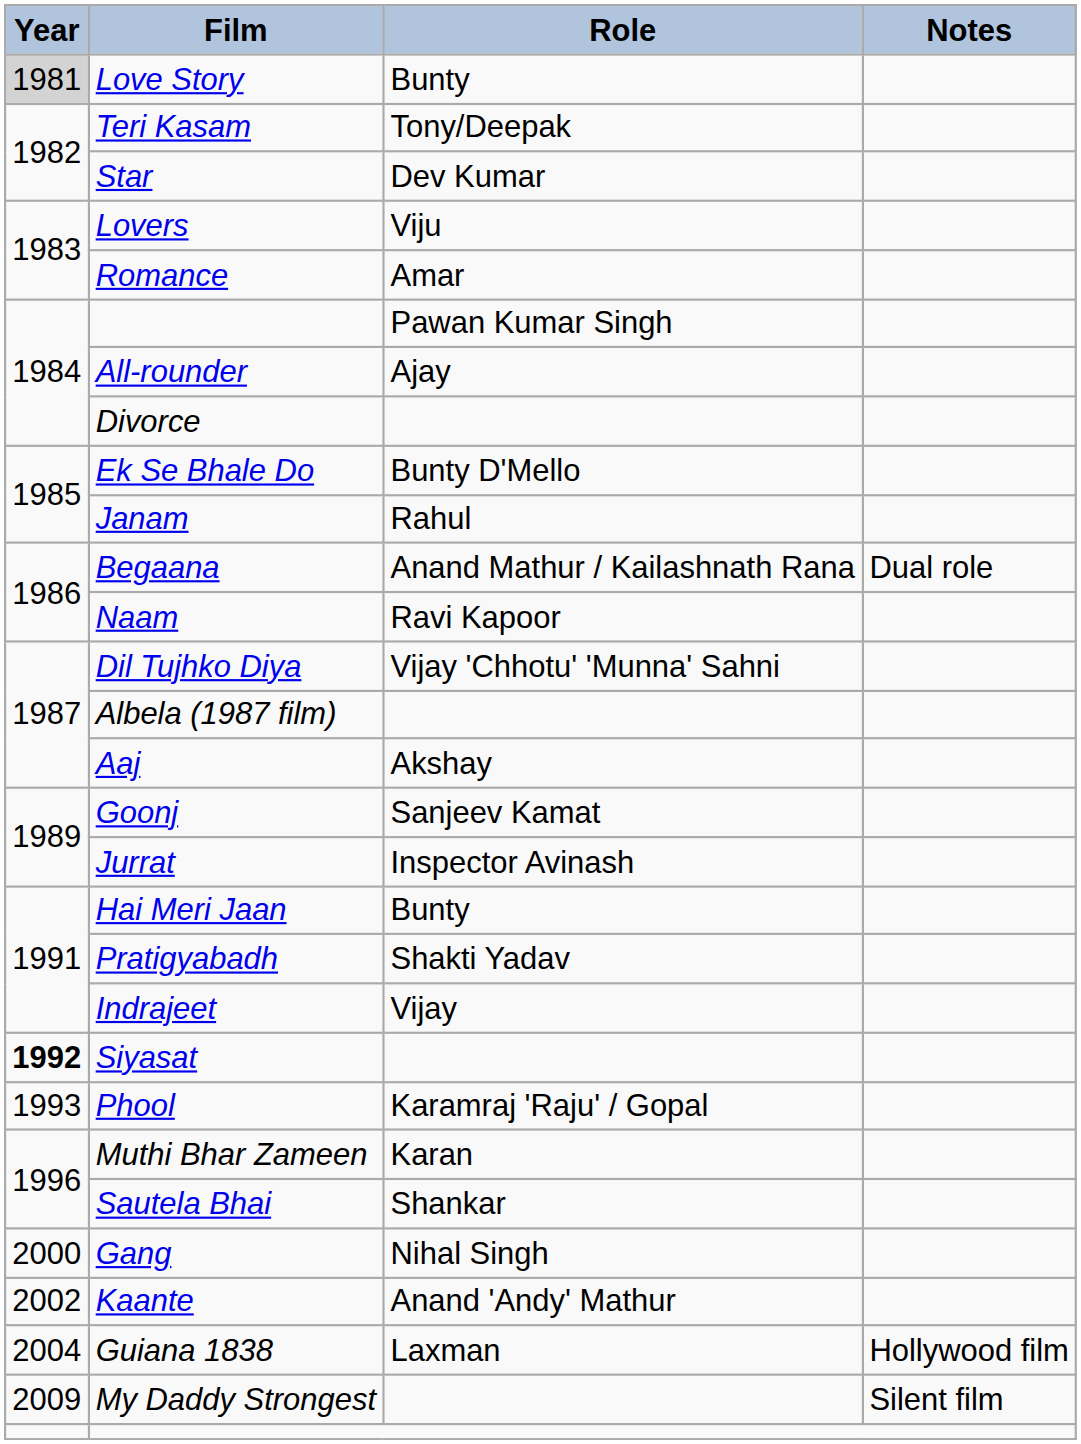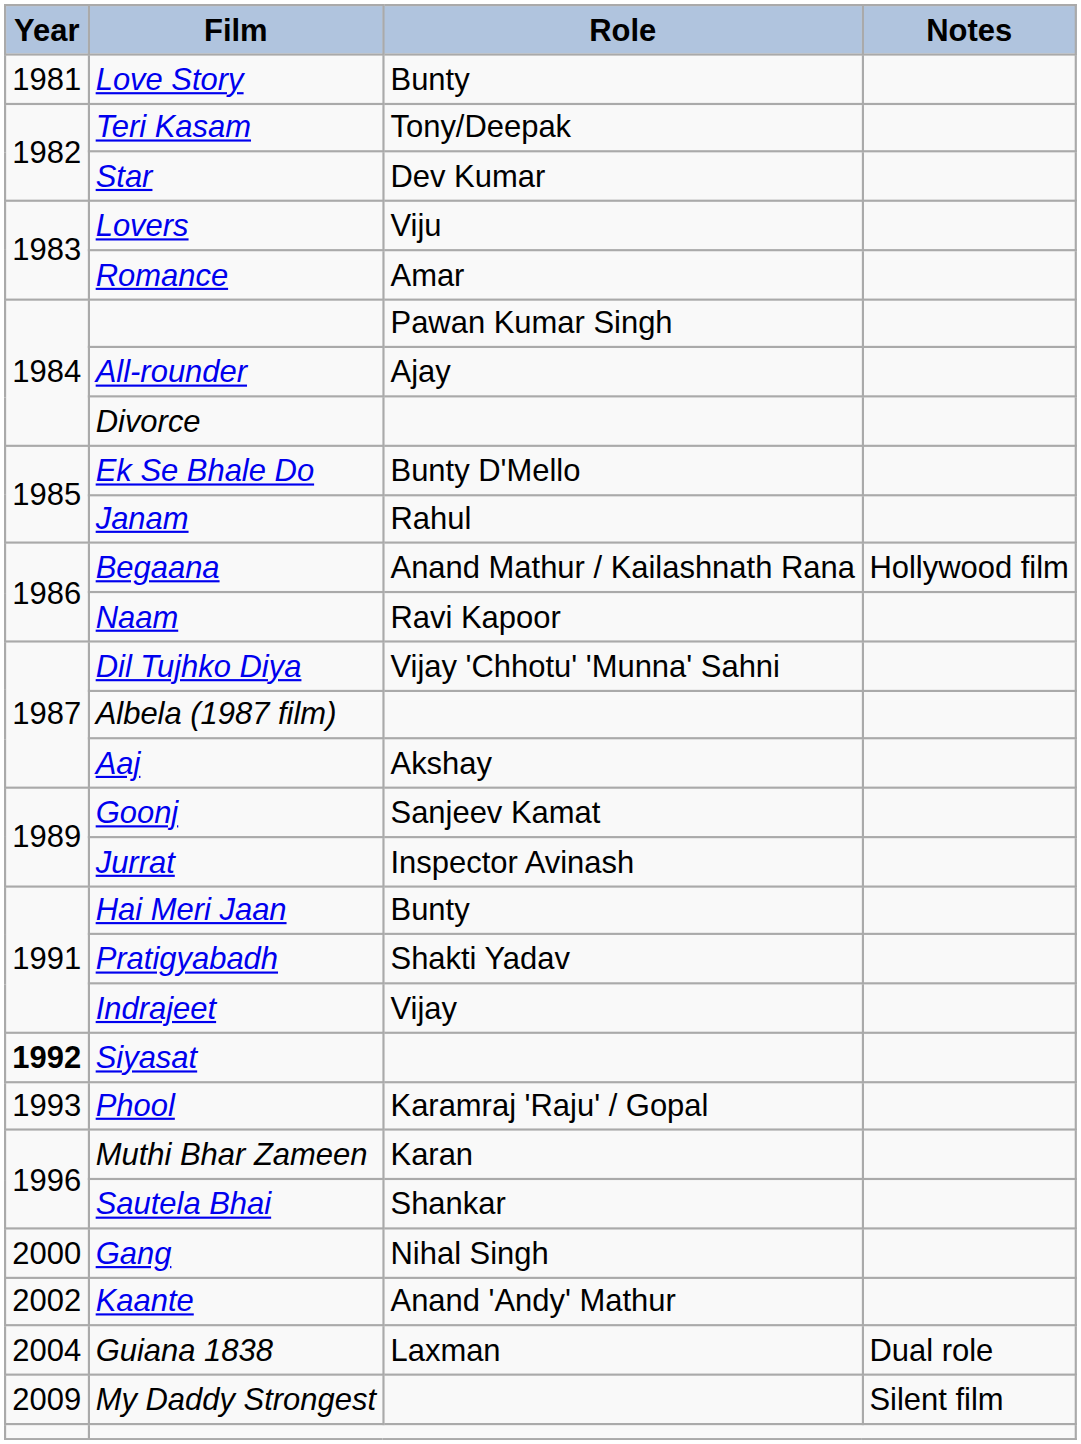 <table class="wikitable" style="font-size:90%">
 <tr>
 <th style="background:#B0C4DE;">Year</th>
 <th style="background:#B0C4DE;">Film</th>
 <th style="background:#B0C4DE;">Role</th>
 <th style="background:#B0C4DE;">Notes</th>
 </tr>
 <tr>
-<td style="background: lightgrey;">1981</td>
+<td>1981</td>
 <td><em><a href='#'>Love Story</a></em></td>
 <td>Bunty</td>
 <td></td>
 </tr>
 <tr>
 <td rowspan="2">1982</td>
 <td><em><a href='#'>Teri Kasam</a></em></td>
 <td>Tony/Deepak</td>
 <td></td>
 </tr>
 <tr>
 <td><em><a href='#'>Star</a></em></td>
 <td>Dev Kumar</td>
 <td></td>
 </tr>
 <tr>
 <td rowspan="2">1983</td>
 <td><em><a href='#'>Lovers</a></em></td>
 <td>Viju</td>
 <td></td>
 </tr>
 <tr>
 <td><em><a href='#'>Romance</a></em></td>
 <td>Amar</td>
 <td></td>
 </tr>
 <tr>
 <td rowspan="3">1984</td>
 <td></td>
 <td>Pawan Kumar Singh</td>
 <td></td>
 </tr>
 <tr>
 <td><em><a href='#'>All-rounder</a></em></td>
 <td>Ajay</td>
 <td></td>
 </tr>
 <tr>
 <td><em>Divorce</em></td>
 <td></td>
 <td></td>
 </tr>
 <tr>
 <td rowspan="2">1985</td>
 <td><em><a href='#'>Ek Se Bhale Do</a></em></td>
 <td>Bunty D'Mello</td>
 <td></td>
 </tr>
 <tr>
 <td><em><a href='#'>Janam</a></em></td>
 <td>Rahul</td>
 <td></td>
 </tr>
 <tr>
 <td rowspan="2">1986</td>
 <td><em><a href='#'>Begaana</a></em></td>
 <td>Anand Mathur / Kailashnath Rana</td>
-<td>Dual role</td>
+<td>Hollywood film</td>
 </tr>
 <tr>
 <td><em><a href='#'>Naam</a></em></td>
 <td>Ravi Kapoor</td>
 <td></td>
 </tr>
 <tr>
 <td rowspan="3">1987</td>
 <td><em><a href='#'>Dil Tujhko Diya</a></em></td>
 <td>Vijay 'Chhotu' 'Munna' Sahni</td>
 <td></td>
 </tr>
 <tr>
 <td><em>Albela (1987 film)</em></td>
 <td></td>
 <td></td>
 </tr>
 <tr>
 <td><em><a href='#'>Aaj</a></em></td>
 <td>Akshay</td>
 <td></td>
 </tr>
 <tr>
 <td rowspan="2">1989</td>
 <td><em><a href='#'>Goonj</a></em></td>
 <td>Sanjeev Kamat</td>
 <td></td>
 </tr>
 <tr>
 <td><em><a href='#'>Jurrat</a></em></td>
 <td>Inspector Avinash</td>
 <td></td>
 </tr>
 <tr>
 <td rowspan="3">1991</td>
 <td><em><a href='#'>Hai Meri Jaan</a></em></td>
 <td>Bunty</td>
 <td></td>
 </tr>
 <tr>
 <td><em><a href='#'>Pratigyabadh</a></em></td>
 <td>Shakti Yadav</td>
 <td></td>
 </tr>
 <tr>
 <td><em><a href='#'>Indrajeet</a></em></td>
 <td>Vijay</td>
 <td></td>
 </tr>
 <tr>
 <td><strong>1992</strong></td>
 <td><em><a href='#'>Siyasat</a></em></td>
 <td></td>
 <td></td>
 </tr>
 <tr>
 <td>1993</td>
 <td><em><a href='#'>Phool</a></em></td>
 <td>Karamraj 'Raju' / Gopal</td>
 <td></td>
 </tr>
 <tr>
 <td rowspan="2">1996</td>
 <td><em>Muthi Bhar Zameen</em></td>
 <td>Karan</td>
 <td></td>
 </tr>
 <tr>
 <td><em><a href='#'>Sautela Bhai</a></em></td>
 <td>Shankar</td>
 <td></td>
 </tr>
 <tr>
 <td>2000</td>
 <td><em><a href='#'>Gang</a></em></td>
 <td>Nihal Singh</td>
 <td></td>
 </tr>
 <tr>
 <td>2002</td>
 <td><em><a href='#'>Kaante</a></em></td>
 <td>Anand 'Andy' Mathur</td>
 <td></td>
 </tr>
 <tr>
 <td>2004</td>
 <td><em>Guiana 1838</em></td>
 <td>Laxman</td>
-<td>Hollywood film</td>
+<td>Dual role</td>
 </tr>
 <tr>
 <td>2009</td>
 <td><em>My Daddy Strongest</em></td>
 <td></td>
 <td>Silent film</td>
 </tr>
 <tr>
 <td></td>
 </tr>
 </table>
